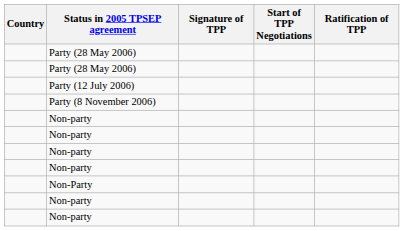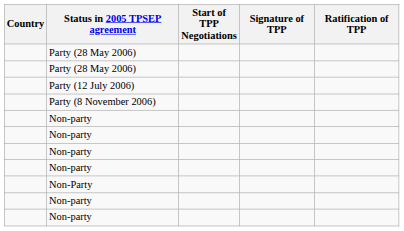 <table class="wikitable sortable">
 <tr>
 <th>Country</th>
 <th>Status in <a href='#'>2005 TPSEP agreement</a></th>
+<th>Start of TPP<br>Negotiations</th>
 <th>Signature of TPP</th>
-<th>Start of TPP<br>Negotiations</th>
 <th>Ratification of TPP</th>
 </tr>
 <tr>
 <td></td>
 <td>Party (28 May 2006)</td>
 <td></td>
 <td></td>
 <td></td>
 </tr>
 <tr>
 <td></td>
 <td>Party (28 May 2006)</td>
 <td></td>
 <td></td>
 <td></td>
 </tr>
 <tr>
 <td></td>
 <td>Party (12 July 2006)</td>
 <td></td>
 <td></td>
 <td></td>
 </tr>
 <tr>
 <td></td>
 <td>Party (8 November 2006)</td>
 <td></td>
 <td></td>
 <td></td>
 </tr>
 <tr>
 <td></td>
 <td>Non-party</td>
 <td></td>
 <td></td>
 <td></td>
 </tr>
 <tr>
 <td></td>
 <td>Non-party</td>
 <td></td>
 <td></td>
 <td></td>
 </tr>
 <tr>
 <td></td>
 <td>Non-party</td>
 <td></td>
 <td></td>
 <td></td>
 </tr>
 <tr>
 <td></td>
 <td>Non-party</td>
 <td></td>
 <td></td>
 <td></td>
 </tr>
 <tr>
 <td></td>
 <td>Non-Party</td>
 <td></td>
 <td></td>
 <td></td>
 </tr>
 <tr>
 <td></td>
 <td>Non-party</td>
 <td></td>
 <td></td>
 <td></td>
 </tr>
 <tr>
 <td></td>
 <td>Non-party</td>
 <td></td>
 <td></td>
 <td></td>
 </tr>
 </table>
